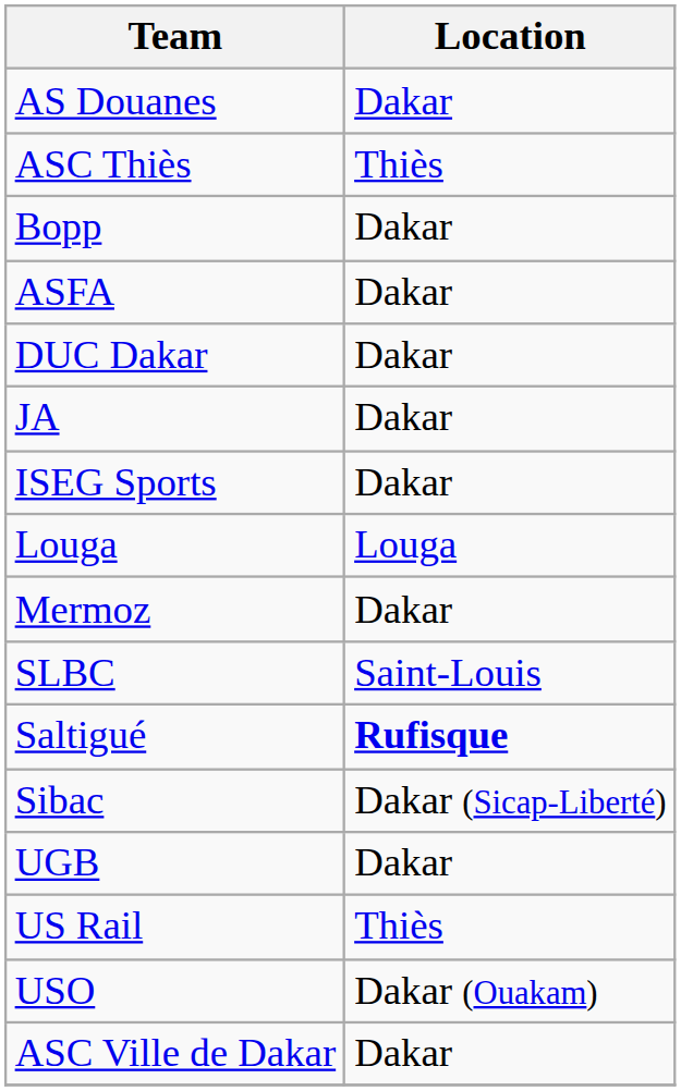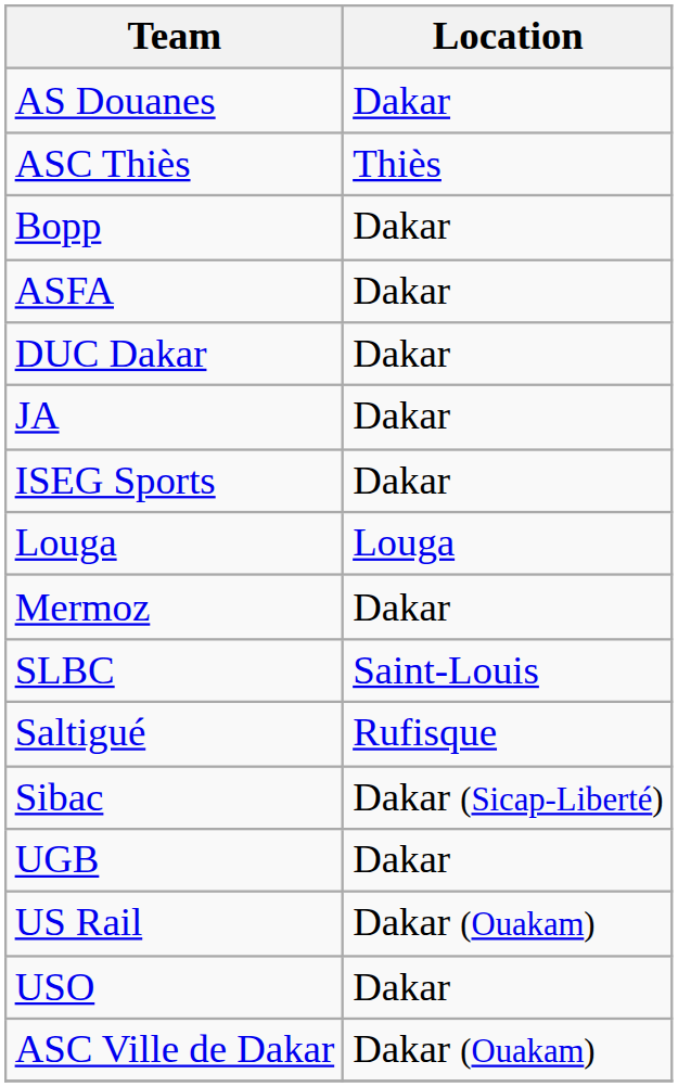 <table class="wikitable sortable">
 <tr>
 <th>Team</th>
 <th>Location</th>
 </tr>
 <tr>
 <td><a href='#'>AS Douanes</a></td>
 <td><a href='#'>Dakar</a></td>
 </tr>
 <tr>
 <td><a href='#'>ASC Thiès</a></td>
 <td><a href='#'>Thiès</a></td>
 </tr>
 <tr>
 <td><a href='#'>Bopp</a></td>
 <td>Dakar</td>
 </tr>
 <tr>
 <td><a href='#'>ASFA</a></td>
 <td>Dakar</td>
 </tr>
 <tr>
 <td><a href='#'>DUC Dakar</a></td>
 <td>Dakar</td>
 </tr>
 <tr>
 <td><a href='#'>JA</a></td>
 <td>Dakar</td>
 </tr>
 <tr>
 <td><a href='#'>ISEG Sports</a></td>
 <td>Dakar</td>
 </tr>
 <tr>
 <td><a href='#'>Louga</a></td>
 <td><a href='#'>Louga</a></td>
 </tr>
 <tr>
 <td><a href='#'>Mermoz</a></td>
 <td>Dakar</td>
 </tr>
 <tr>
 <td><a href='#'>SLBC</a></td>
 <td><a href='#'>Saint-Louis</a></td>
 </tr>
 <tr>
 <td><a href='#'>Saltigué</a></td>
-<td><strong><a href='#'>Rufisque</a></strong></td>
+<td><a href='#'>Rufisque</a></td>
 </tr>
 <tr>
 <td><a href='#'>Sibac</a></td>
 <td>Dakar <small>(<a href='#'>Sicap-Liberté</a>)</small></td>
 </tr>
 <tr>
 <td><a href='#'>UGB</a></td>
 <td>Dakar</td>
 </tr>
 <tr>
 <td><a href='#'>US Rail</a></td>
-<td><a href='#'>Thiès</a></td>
+<td>Dakar <small>(<a href='#'>Ouakam</a>)</small></td>
 </tr>
 <tr>
 <td><a href='#'>USO</a></td>
-<td>Dakar <small>(<a href='#'>Ouakam</a>)</small></td>
+<td>Dakar</td>
 </tr>
 <tr>
 <td><a href='#'>ASC Ville de Dakar</a></td>
-<td>Dakar</td>
+<td>Dakar <small>(<a href='#'>Ouakam</a>)</small></td>
 </tr>
 <tr>
 </tr>
 </table>
